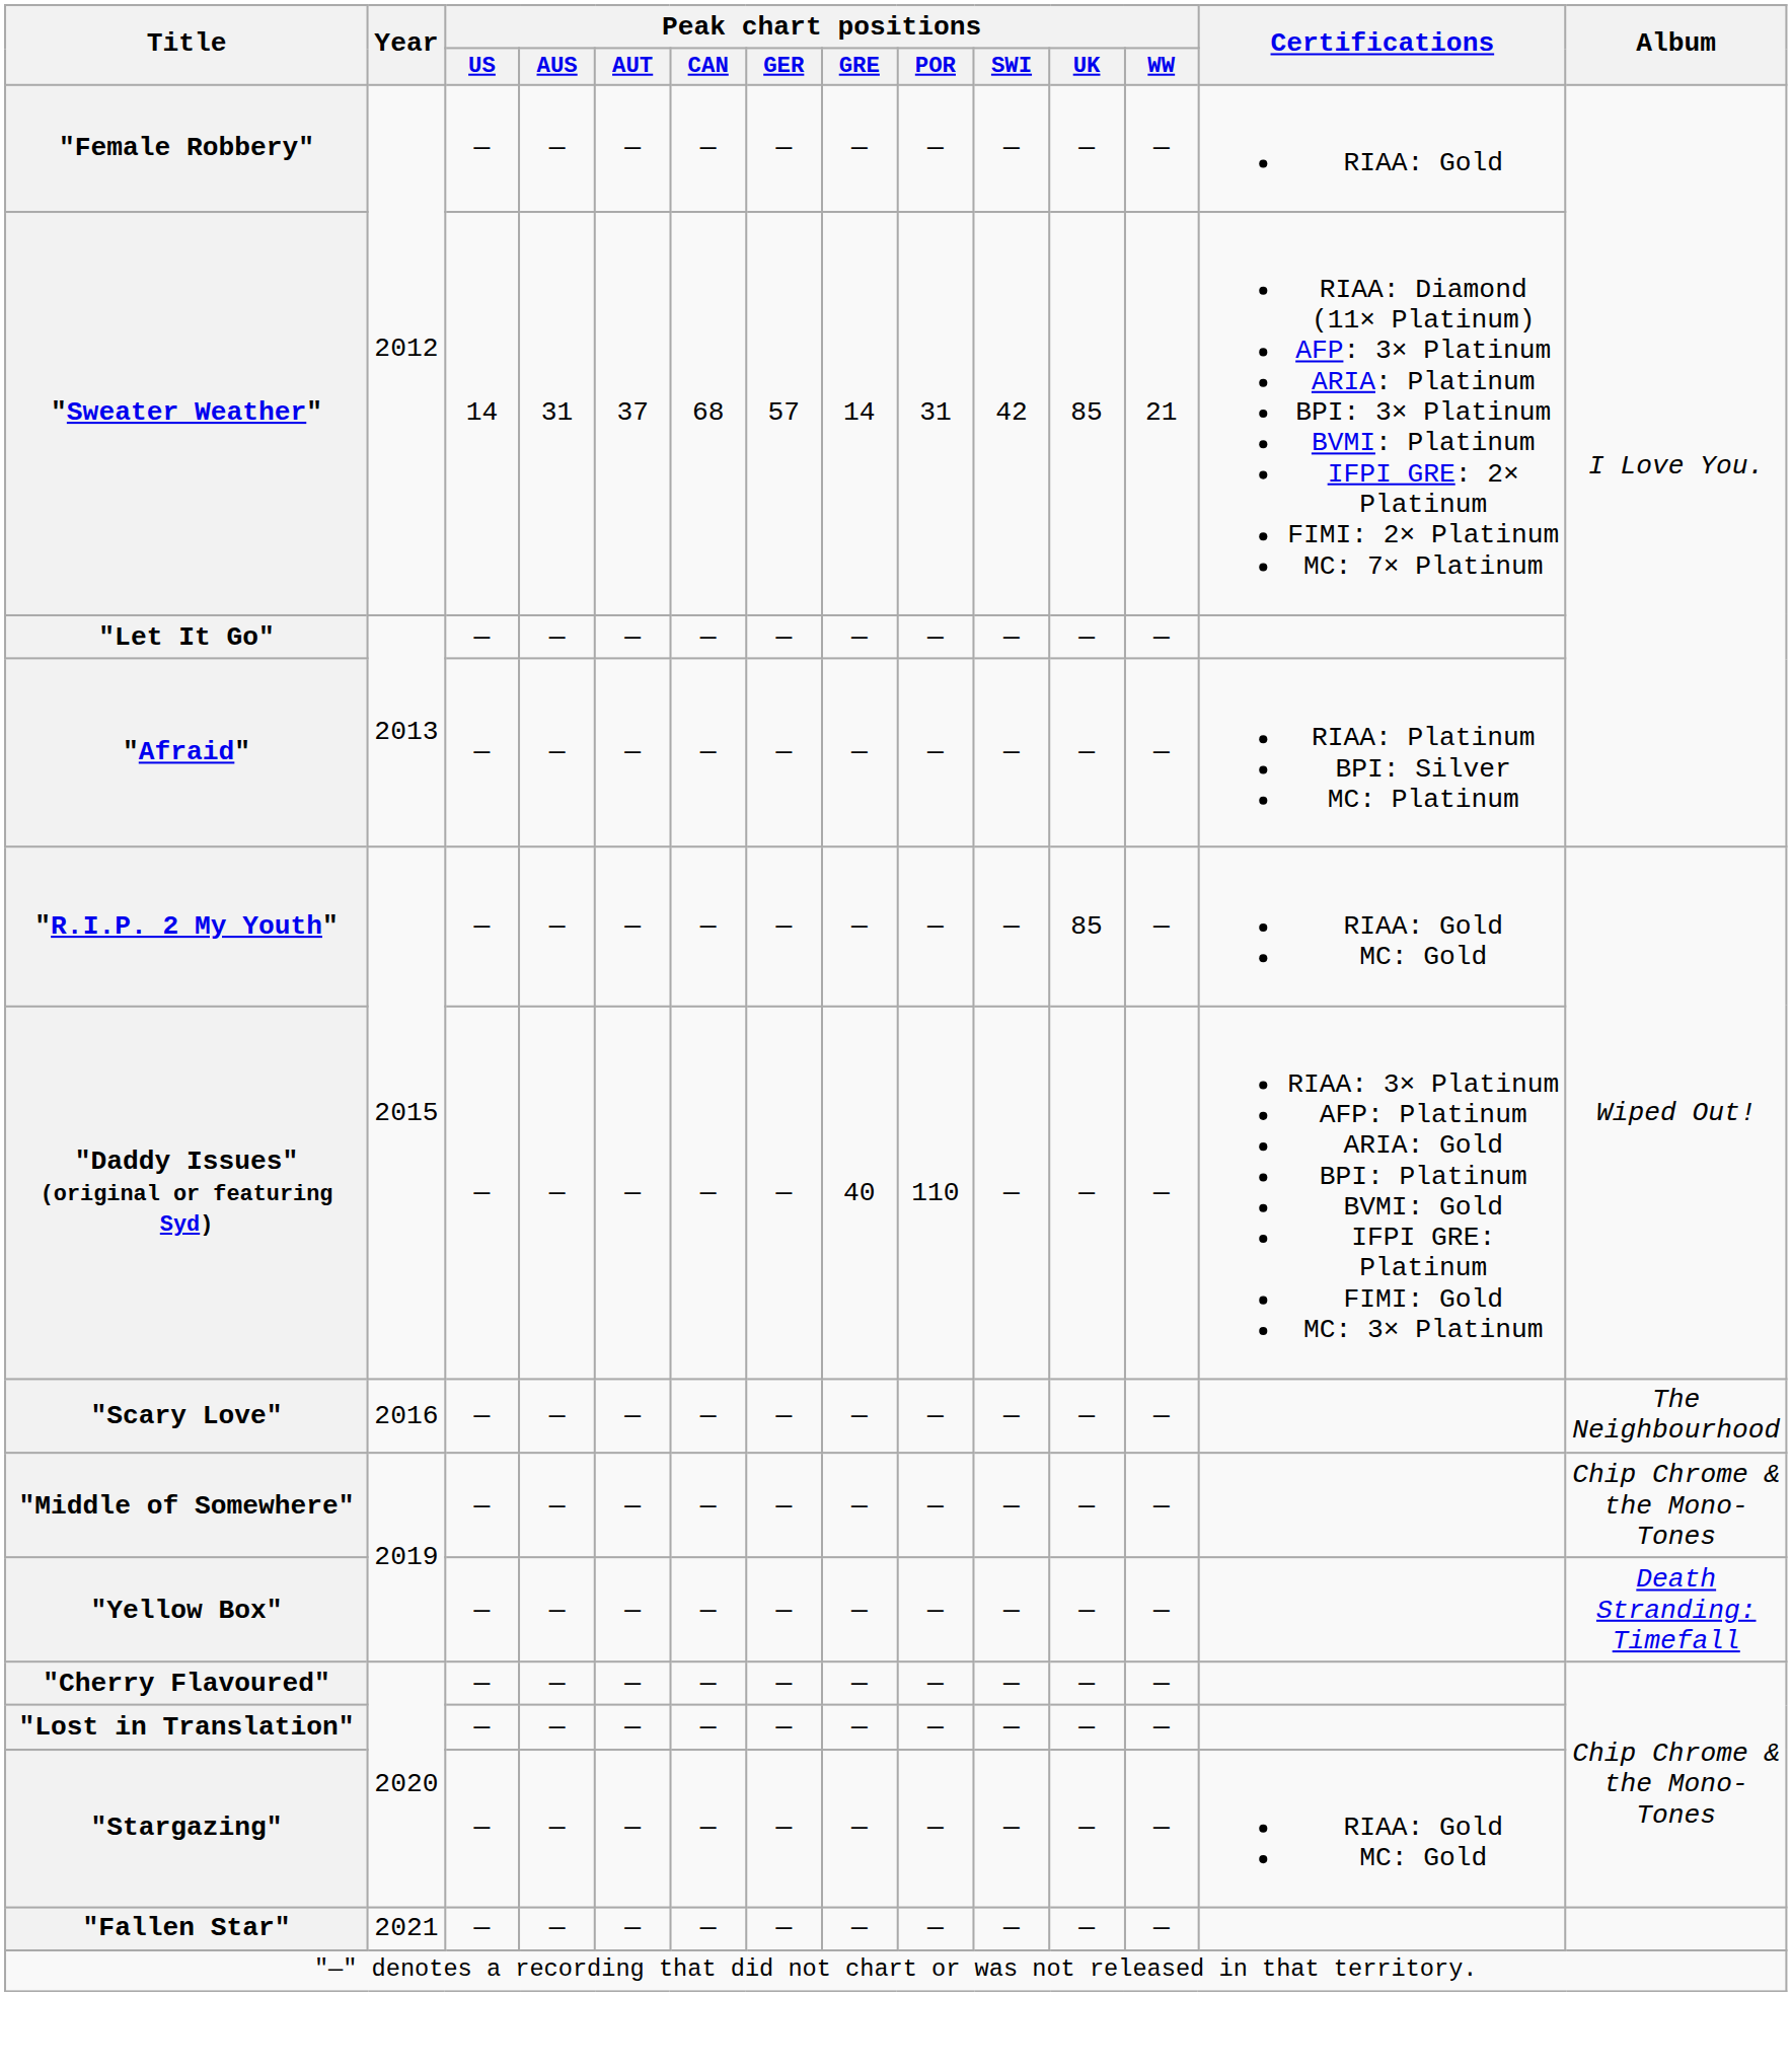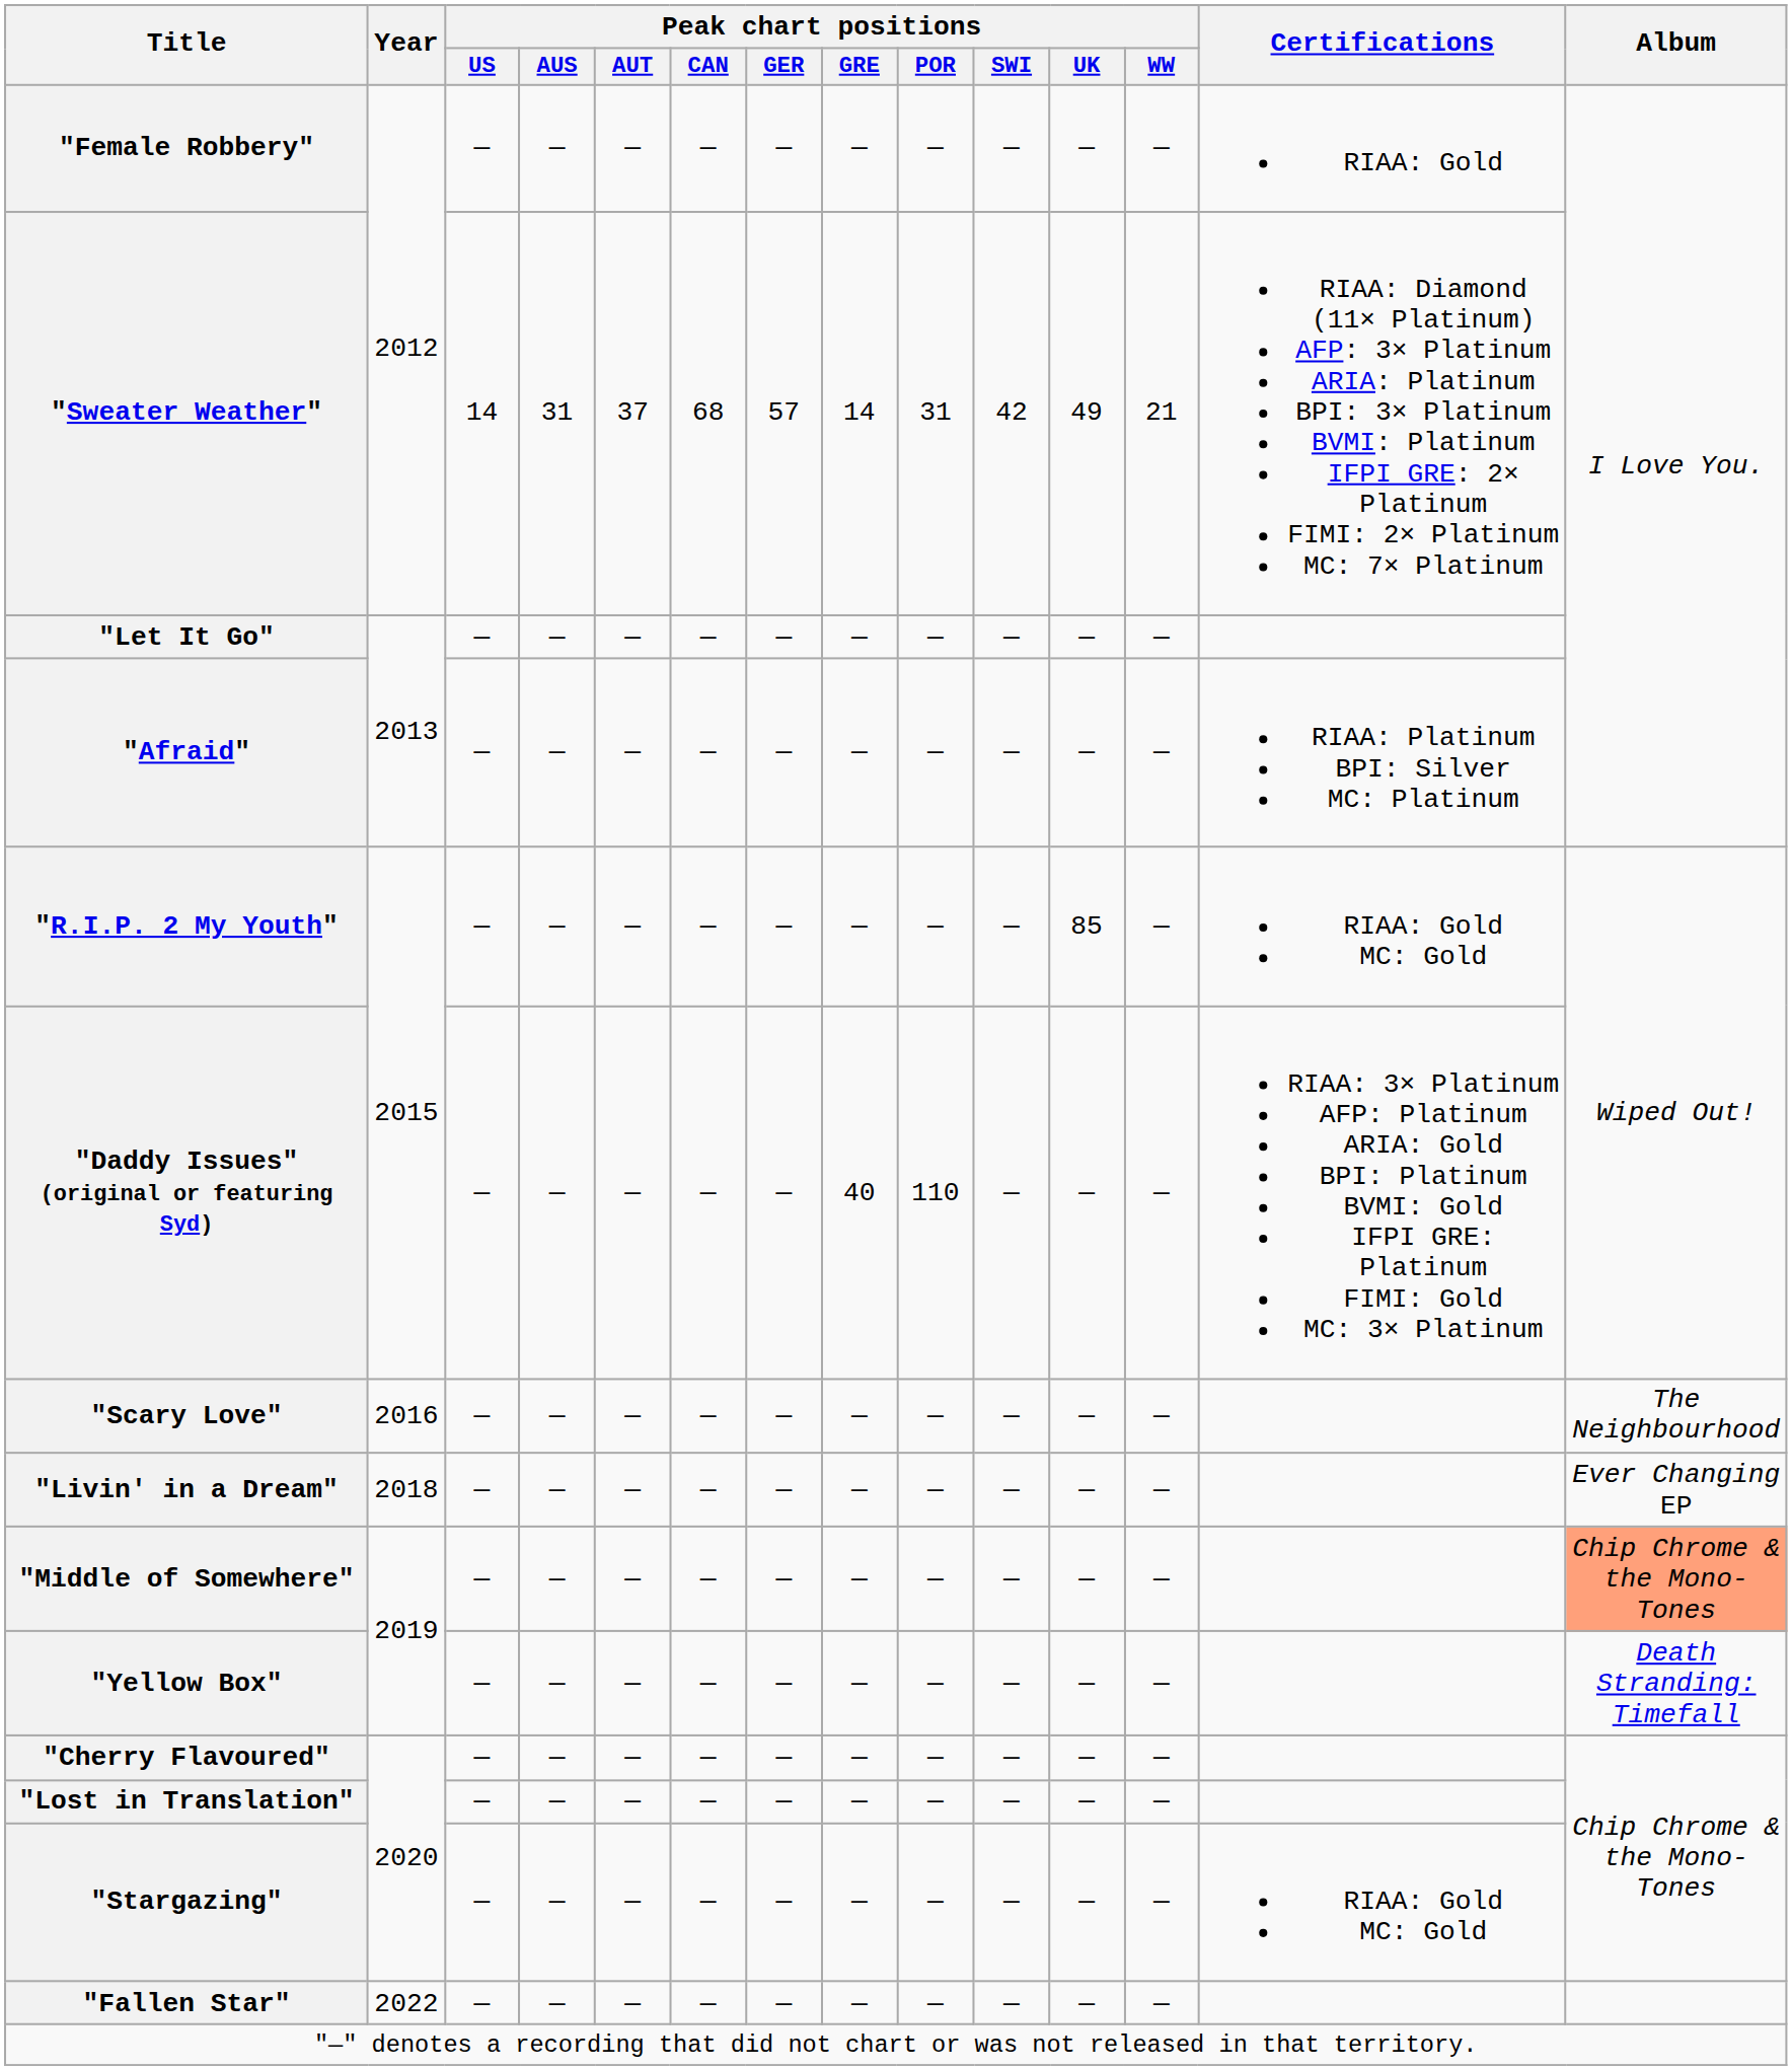 <table class="wikitable plainrowheaders" style="text-align:center;">
 <tr>
 <th scope="col" rowspan="2" style="width:14em;">Title</th>
 <th scope="col" rowspan="2">Year</th>
 <th scope="col" colspan="10">Peak chart positions </th>
 <th scope="col" rowspan="2" style="width:14em;"><a href='#'>Certifications</a></th>
 <th scope="col" rowspan="2">Album</th>
 </tr>
 <tr>
 <th scope="col" style="width:3em;font-size:85%;"><a href='#'>US</a><br></th>
 <th scope="col" style="width:3em;font-size:85%;"><a href='#'>AUS</a><br></th>
 <th scope="col" style="width:3em;font-size:85%;"><a href='#'>AUT</a><br></th>
 <th scope="col" style="width:3em;font-size:85%;"><a href='#'>CAN</a><br></th>
 <th scope="col" style="width:3em;font-size:85%;"><a href='#'>GER</a><br></th>
 <th scope="col" style="width:3em;font-size:85%;"><a href='#'>GRE</a><br></th>
 <th scope="col" style="width:3em;font-size:85%;"><a href='#'>POR</a><br></th>
 <th scope="col" style="width:3em;font-size:85%;"><a href='#'>SWI</a><br></th>
 <th scope="col" style="width:3em;font-size:85%;"><a href='#'>UK</a><br></th>
 <th scope="col" style="width:3em;font-size:85%;"><a href='#'>WW</a><br></th>
 </tr>
 <tr>
 <th scope="row">"Female Robbery"</th>
 <td rowspan="2">2012</td>
 <td>—</td>
 <td>—</td>
 <td>—</td>
 <td>—</td>
 <td>—</td>
 <td>—</td>
 <td>—</td>
 <td>—</td>
 <td>—</td>
 <td>—</td>
 <td><br><ul><li>RIAA: Gold</li></ul></td>
 <td rowspan="4"><em>I Love You.</em></td>
 </tr>
 <tr>
 <th scope="row">"<a href='#'>Sweater Weather</a>"</th>
 <td>14</td>
 <td>31</td>
 <td>37</td>
 <td>68</td>
 <td>57</td>
 <td>14</td>
 <td>31</td>
 <td>42</td>
-<td>85</td>
+<td>49</td>
 <td>21</td>
 <td><br><ul><li>RIAA: Diamond (11× Platinum)</li><li><a href='#'>AFP</a>: 3× Platinum</li><li><a href='#'>ARIA</a>: Platinum</li><li>BPI: 3× Platinum</li><li><a href='#'>BVMI</a>: Platinum</li><li><a href='#'>IFPI GRE</a>: 2× Platinum</li><li>FIMI: 2× Platinum</li><li>MC: 7× Platinum</li></ul></td>
 </tr>
 <tr>
 <th scope="row">"Let It Go"</th>
 <td rowspan="2">2013</td>
 <td>—</td>
 <td>—</td>
 <td>—</td>
 <td>—</td>
 <td>—</td>
 <td>—</td>
 <td>—</td>
 <td>—</td>
 <td>—</td>
 <td>—</td>
 <td></td>
 </tr>
 <tr>
 <th scope="row">"<a href='#'>Afraid</a>"</th>
 <td>—</td>
 <td>—</td>
 <td>—</td>
 <td>—</td>
 <td>—</td>
 <td>—</td>
 <td>—</td>
 <td>—</td>
 <td>—</td>
 <td>—</td>
 <td><br><ul><li>RIAA: Platinum</li><li>BPI: Silver</li><li>MC: Platinum</li></ul></td>
 </tr>
 <tr>
 <th scope="row">"<a href='#'>R.I.P. 2 My Youth</a>"</th>
 <td rowspan="2">2015</td>
 <td>—</td>
 <td>—</td>
 <td>—</td>
 <td>—</td>
 <td>—</td>
 <td>—</td>
 <td>—</td>
 <td>—</td>
 <td>85</td>
 <td>—</td>
 <td><br><ul><li>RIAA: Gold</li><li>MC: Gold</li></ul></td>
 <td rowspan="2"><em>Wiped Out!</em></td>
 </tr>
 <tr>
 <th scope="row">"Daddy Issues"<br><small>(original or featuring <a href='#'>Syd</a>)</small></th>
 <td>—</td>
 <td>—</td>
 <td>—</td>
 <td>—</td>
 <td>—</td>
 <td>40</td>
 <td>110</td>
 <td>—</td>
 <td>—</td>
 <td>—</td>
 <td><br><ul><li>RIAA: 3× Platinum</li><li>AFP: Platinum</li><li>ARIA: Gold</li><li>BPI: Platinum</li><li>BVMI: Gold</li><li>IFPI GRE: Platinum</li><li>FIMI: Gold</li><li>MC: 3× Platinum</li></ul></td>
 </tr>
 <tr>
 <th scope="row">"Scary Love"</th>
 <td>2016</td>
 <td>—</td>
 <td>—</td>
 <td>—</td>
 <td>—</td>
 <td>—</td>
 <td>—</td>
 <td>—</td>
 <td>—</td>
 <td>—</td>
 <td>—</td>
 <td></td>
 <td><em>The Neighbourhood</em></td>
 </tr>
 <tr>
+<th scope="row">"Livin' in a Dream"</th>
+<td>2018</td>
+<td>—</td>
+<td>—</td>
+<td>—</td>
+<td>—</td>
+<td>—</td>
+<td>—</td>
+<td>—</td>
+<td>—</td>
+<td>—</td>
+<td>—</td>
+<td></td>
+<td><em>Ever Changing</em> EP</td>
+</tr>
+<tr>
 <th scope="row">"Middle of Somewhere"</th>
 <td rowspan="2">2019</td>
 <td>—</td>
 <td>—</td>
 <td>—</td>
 <td>—</td>
 <td>—</td>
 <td>—</td>
 <td>—</td>
 <td>—</td>
 <td>—</td>
 <td>—</td>
 <td></td>
-<td><em>Chip Chrome & the Mono-Tones</em></td>
+<td style="background: lightsalmon;"><em>Chip Chrome & the Mono-Tones</em></td>
 </tr>
 <tr>
 <th scope="row">"Yellow Box"</th>
 <td>—</td>
 <td>—</td>
 <td>—</td>
 <td>—</td>
 <td>—</td>
 <td>—</td>
 <td>—</td>
 <td>—</td>
 <td>—</td>
 <td>—</td>
 <td></td>
 <td><em><a href='#'>Death Stranding: Timefall</a></em></td>
 </tr>
 <tr>
 <th scope="row">"Cherry Flavoured"</th>
 <td rowspan="3">2020</td>
 <td>—</td>
 <td>—</td>
 <td>—</td>
 <td>—</td>
 <td>—</td>
 <td>—</td>
 <td>—</td>
 <td>—</td>
 <td>—</td>
 <td>—</td>
 <td></td>
 <td rowspan="3"><em>Chip Chrome & the Mono-Tones</em></td>
 </tr>
 <tr>
 <th scope="row">"Lost in Translation"</th>
 <td>—</td>
 <td>—</td>
 <td>—</td>
 <td>—</td>
 <td>—</td>
 <td>—</td>
 <td>—</td>
 <td>—</td>
 <td>—</td>
 <td>—</td>
 <td></td>
 </tr>
 <tr>
 <th scope="row">"Stargazing"</th>
 <td>—</td>
 <td>—</td>
 <td>—</td>
 <td>—</td>
 <td>—</td>
 <td>—</td>
 <td>—</td>
 <td>—</td>
 <td>—</td>
 <td>—</td>
 <td><br><ul><li>RIAA: Gold</li><li>MC: Gold</li></ul></td>
 </tr>
 <tr>
 <th scope="row">"Fallen Star"</th>
-<td>2021</td>
+<td>2022</td>
 <td>—</td>
 <td>—</td>
 <td>—</td>
 <td>—</td>
 <td>—</td>
 <td>—</td>
 <td>—</td>
 <td>—</td>
 <td>—</td>
 <td>—</td>
 <td></td>
 <td></td>
 </tr>
 <tr>
 <td colspan="14" style="font-size:90%">"—" denotes a recording that did not chart or was not released in that territory.</td>
 </tr>
 </table>
